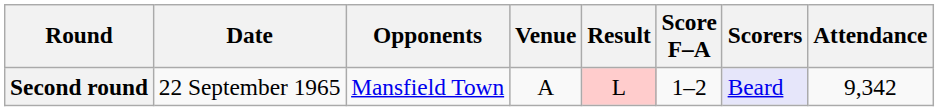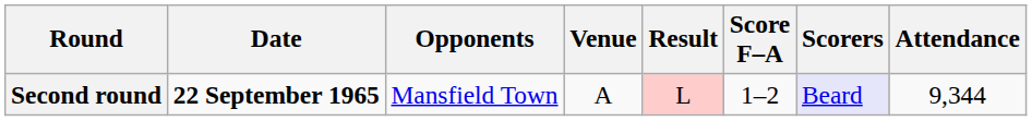 <table class="wikitable plainrowheaders" style="text-align:center">
 <tr>
 <th scope="col">Round</th>
 <th scope="col">Date</th>
 <th scope="col">Opponents</th>
 <th scope="col">Venue</th>
 <th scope="col">Result</th>
 <th scope="col">Score<br>F–A</th>
 <th scope="col">Scorers</th>
 <th scope="col">Attendance</th>
 </tr>
 <tr>
 <th scope="row">Second round</th>
-<td align="left">22 September 1965</td>
+<td align="left"><strong>22 September 1965</strong></td>
 <td align="left"><a href='#'>Mansfield Town</a></td>
 <td>A</td>
 <td style=background:#fcc>L</td>
 <td>1–2</td>
 <td align="left" style="background: lavender;"><a href='#'>Beard</a></td>
-<td>9,342</td>
+<td>9,344</td>
 </tr>
 </table>
